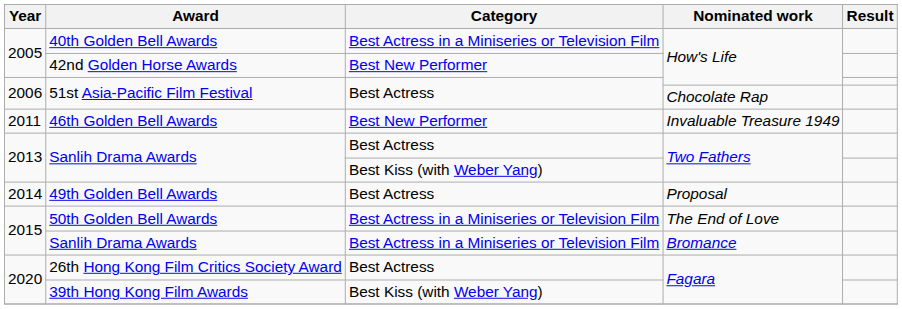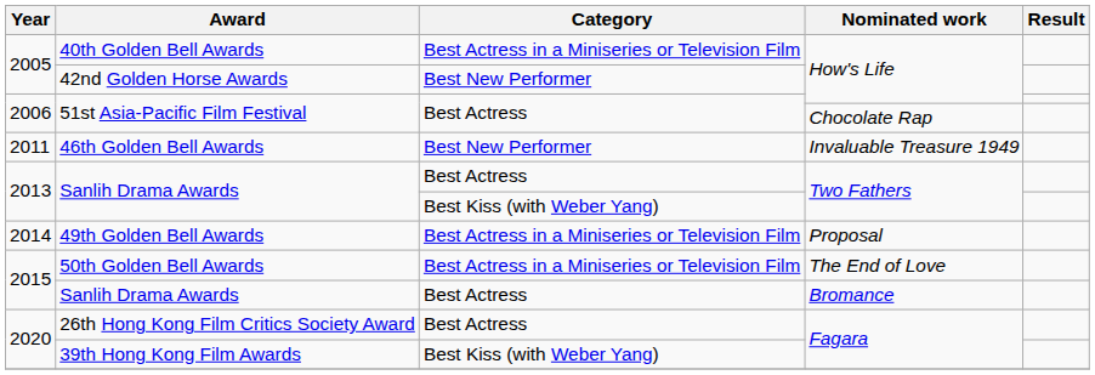 <table class="wikitable sortable">
 <tr>
 <th>Year</th>
 <th>Award</th>
 <th>Category</th>
 <th>Nominated work</th>
 <th>Result</th>
 </tr>
 <tr>
 <td rowspan=2>2005</td>
 <td><a href='#'>40th Golden Bell Awards</a></td>
 <td><a href='#'>Best Actress in a Miniseries or Television Film</a></td>
 <td rowspan="3"><em>How's Life</em></td>
 <td></td>
 </tr>
 <tr>
 <td>42nd <a href='#'>Golden Horse Awards</a></td>
 <td><a href='#'>Best New Performer</a></td>
 <td></td>
 </tr>
 <tr>
 <td rowspan="2">2006</td>
 <td rowspan="2">51st <a href='#'>Asia-Pacific Film Festival</a></td>
 <td rowspan="2">Best Actress</td>
 <td></td>
 </tr>
 <tr>
 <td><em>Chocolate Rap</em></td>
 <td></td>
 </tr>
 <tr>
 <td>2011</td>
 <td><a href='#'>46th Golden Bell Awards</a></td>
 <td><a href='#'>Best New Performer</a></td>
 <td><em>Invaluable Treasure 1949</em></td>
 <td></td>
 </tr>
 <tr>
 <td rowspan="2">2013</td>
 <td rowspan="2"><a href='#'>Sanlih Drama Awards</a></td>
 <td>Best Actress</td>
 <td rowspan="2"><em><a href='#'>Two Fathers</a></em></td>
 <td></td>
 </tr>
 <tr>
 <td>Best Kiss (with <a href='#'>Weber Yang</a>)</td>
 <td></td>
 </tr>
 <tr>
 <td>2014</td>
 <td><a href='#'>49th Golden Bell Awards</a></td>
-<td>Best Actress</td>
+<td><a href='#'>Best Actress in a Miniseries or Television Film</a></td>
 <td><em>Proposal</em></td>
 <td></td>
 </tr>
 <tr>
 <td rowspan="2">2015</td>
 <td><a href='#'>50th Golden Bell Awards</a></td>
 <td><a href='#'>Best Actress in a Miniseries or Television Film</a></td>
 <td><em>The End of Love</em></td>
 <td></td>
 </tr>
 <tr>
 <td><a href='#'>Sanlih Drama Awards</a></td>
-<td><a href='#'>Best Actress in a Miniseries or Television Film</a></td>
+<td>Best Actress</td>
 <td><em><a href='#'>Bromance</a></em></td>
 <td></td>
 </tr>
 <tr>
 <td rowspan="2">2020</td>
 <td>26th <a href='#'>Hong Kong Film Critics Society Award</a></td>
 <td>Best Actress</td>
 <td rowspan="2"><a href='#'><em>Fagara</em></a></td>
 <td></td>
 </tr>
 <tr>
 <td><a href='#'>39th Hong Kong Film Awards</a></td>
 <td>Best Kiss (with <a href='#'>Weber Yang</a>)</td>
 <td></td>
 </tr>
 <tr>
 </tr>
 </table>
